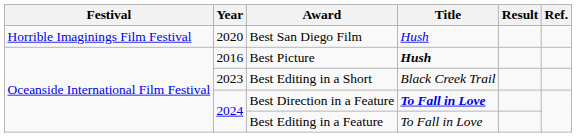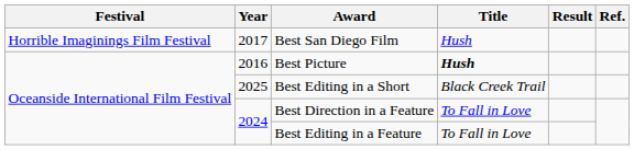 <table class="wikitable">
 <tr>
 <th>Festival</th>
 <th>Year</th>
 <th>Award</th>
 <th>Title</th>
 <th>Result</th>
 <th>Ref.</th>
 </tr>
 <tr>
 <td><a href='#'>Horrible Imaginings Film Festival</a></td>
-<td>2020</td>
+<td>2017</td>
 <td>Best San Diego Film</td>
 <td><em><a href='#'>Hush</a></em></td>
 <td></td>
 <td></td>
 </tr>
 <tr>
 <td rowspan="4"><a href='#'>Oceanside International Film Festival</a></td>
 <td>2016</td>
 <td>Best Picture</td>
 <td><strong><em>Hush</em></strong></td>
 <td></td>
 <td></td>
 </tr>
 <tr>
-<td>2023</td>
+<td>2025</td>
 <td>Best Editing in a Short</td>
 <td><em>Black Creek Trail</em></td>
 <td></td>
 <td></td>
 </tr>
 <tr>
 <td rowspan="2"><a href='#'>2024</a></td>
 <td>Best Direction in a Feature</td>
-<td><strong><em><a href='#'>To Fall in Love</a></em></strong></td>
+<td><em><a href='#'>To Fall in Love</a></em></td>
 <td></td>
 <td rowspan="2"></td>
 </tr>
 <tr>
 <td>Best Editing in a Feature</td>
 <td><em>To Fall in Love</em></td>
 <td></td>
 </tr>
 </table>
